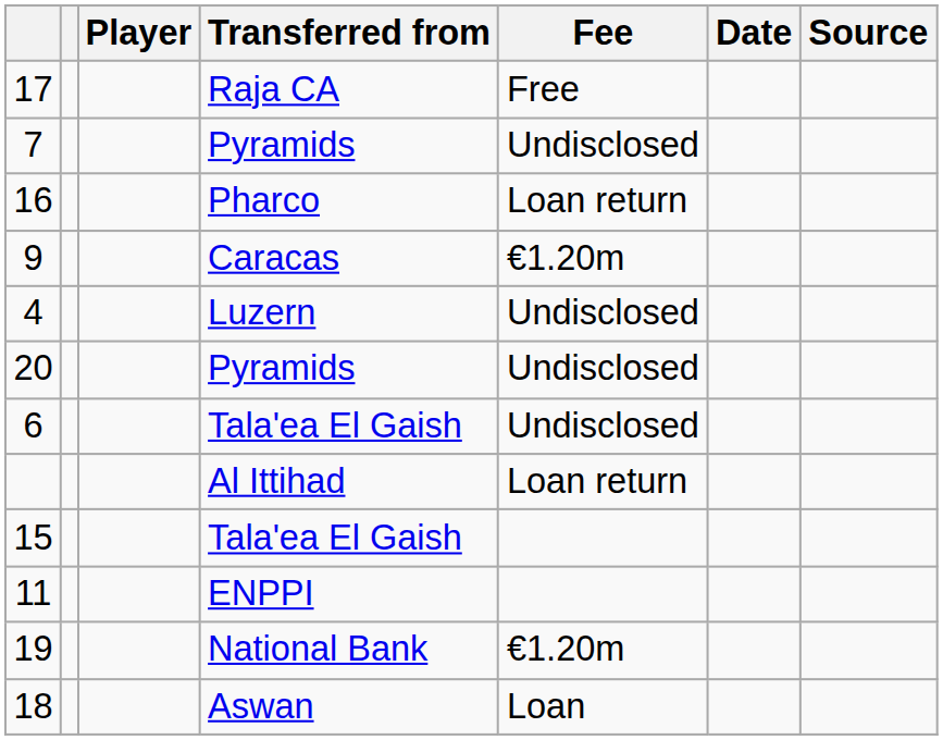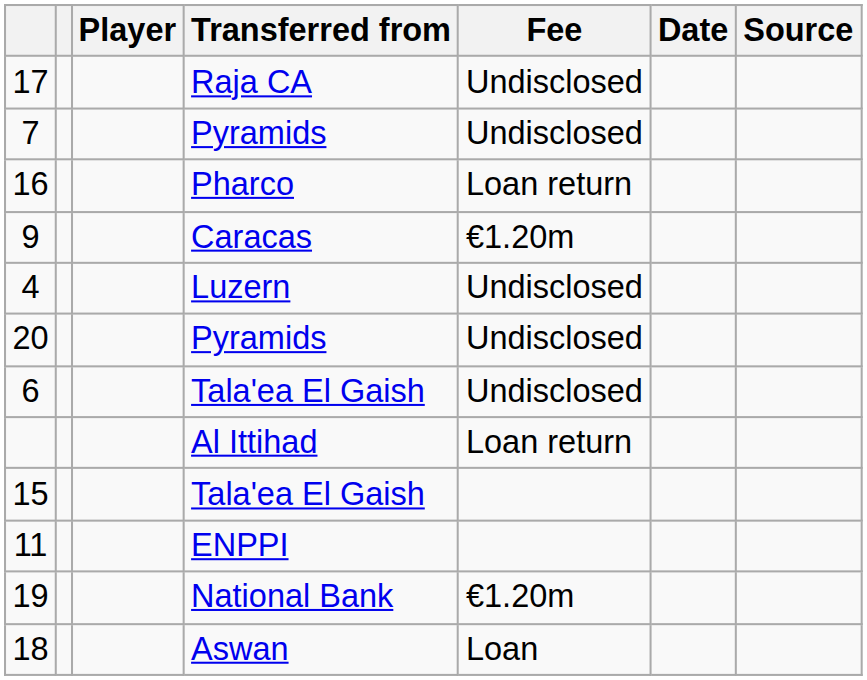 <table class="wikitable plainrowheaders sortable">
 <tr>
 <th></th>
 <th></th>
 <th scope=col>Player</th>
 <th>Transferred from</th>
 <th !scope=col; style="width: 65px;">Fee</th>
 <th scope=col>Date</th>
 <th scope=col>Source</th>
 </tr>
 <tr>
 <td align=center>17</td>
 <td align=center></td>
 <td></td>
 <td> <a href='#'>Raja CA</a></td>
-<td>Free</td>
+<td>Undisclosed</td>
 <td></td>
 <td></td>
 </tr>
 <tr>
 <td align=center>7</td>
 <td align=center></td>
 <td></td>
 <td> <a href='#'>Pyramids</a></td>
 <td>Undisclosed</td>
 <td></td>
 <td></td>
 </tr>
 <tr>
 <td align=center>16</td>
 <td align=center></td>
 <td></td>
 <td> <a href='#'>Pharco</a></td>
 <td>Loan return</td>
 <td></td>
 <td></td>
 </tr>
 <tr>
 <td align=center>9</td>
 <td align=center></td>
 <td></td>
 <td> <a href='#'>Caracas</a></td>
 <td>€1.20m</td>
 <td></td>
 <td></td>
 </tr>
 <tr>
 <td align=center>4</td>
 <td align=center></td>
 <td></td>
 <td> <a href='#'>Luzern</a></td>
 <td>Undisclosed</td>
 <td></td>
 <td></td>
 </tr>
 <tr>
 <td align=center>20</td>
 <td align=center></td>
 <td></td>
 <td> <a href='#'>Pyramids</a></td>
 <td>Undisclosed</td>
 <td></td>
 <td></td>
 </tr>
 <tr>
 <td align=center>6</td>
 <td align=center></td>
 <td></td>
 <td> <a href='#'>Tala'ea El Gaish</a></td>
 <td>Undisclosed</td>
 <td></td>
 <td></td>
 </tr>
 <tr>
 <td align=center></td>
 <td align=center></td>
 <td></td>
 <td> <a href='#'>Al Ittihad</a></td>
 <td>Loan return</td>
 <td></td>
 <td></td>
 </tr>
 <tr>
 <td align=center>15</td>
 <td align=center></td>
 <td></td>
 <td> <a href='#'>Tala'ea El Gaish</a></td>
 <td></td>
 <td></td>
 <td></td>
 </tr>
 <tr>
 <td align=center>11</td>
 <td align=center></td>
 <td></td>
 <td> <a href='#'>ENPPI</a></td>
 <td></td>
 <td></td>
 <td></td>
 </tr>
 <tr>
 <td align=center>19</td>
 <td align=center></td>
 <td></td>
 <td> <a href='#'>National Bank</a></td>
 <td>€1.20m</td>
 <td></td>
 <td></td>
 </tr>
 <tr>
 <td align=center>18</td>
 <td align=center></td>
 <td></td>
 <td> <a href='#'>Aswan</a></td>
 <td>Loan</td>
 <td></td>
 <td></td>
 </tr>
 </table>
